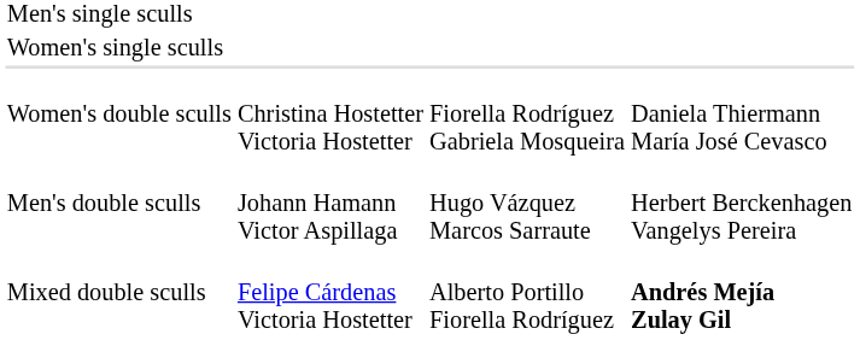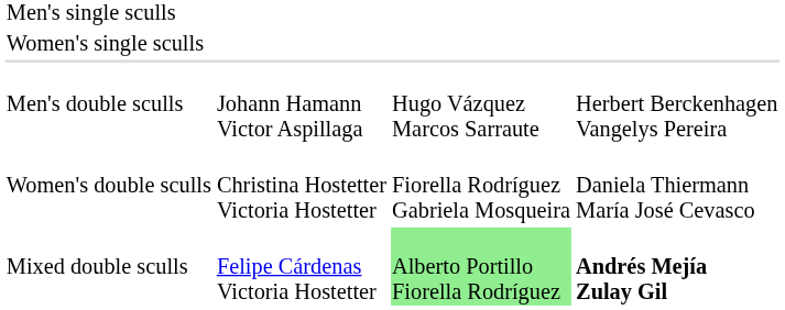 <table>
 <tr>
 <td>Men's single sculls</td>
 <td></td>
 <td></td>
 <td></td>
 </tr>
 <tr>
 <td>Women's single sculls</td>
 <td nowrap></td>
 <td></td>
 <td></td>
 </tr>
 <tr bgcolor=#dddddd>
 <td colspan=4></td>
 </tr>
 <tr>
+<td>Men's double sculls</td>
+<td><br>Johann Hamann<br>Victor Aspillaga</td>
+<td><br>Hugo Vázquez<br>Marcos Sarraute</td>
+<td nowrap><br>Herbert Berckenhagen<br>Vangelys Pereira</td>
+</tr>
+<tr>
 <td>Women's double sculls</td>
 <td><br>Christina Hostetter<br>Victoria Hostetter</td>
 <td nowrap><br>Fiorella Rodríguez<br>Gabriela Mosqueira</td>
 <td><br>Daniela Thiermann<br>María José Cevasco</td>
 </tr>
 <tr>
-<td>Men's double sculls</td>
-<td><br>Johann Hamann<br>Victor Aspillaga</td>
-<td><br>Hugo Vázquez<br>Marcos Sarraute</td>
-<td nowrap><br>Herbert Berckenhagen<br>Vangelys Pereira</td>
-</tr>
-<tr>
 <td>Mixed double sculls</td>
 <td><br><a href='#'>Felipe Cárdenas</a><br>Victoria Hostetter</td>
-<td><br>Alberto Portillo<br>Fiorella Rodríguez</td>
+<td style="background: lightgreen;"><br>Alberto Portillo<br>Fiorella Rodríguez</td>
 <td><strong><br>Andrés Mejía<br>Zulay Gil</strong></td>
 </tr>
 </table>
